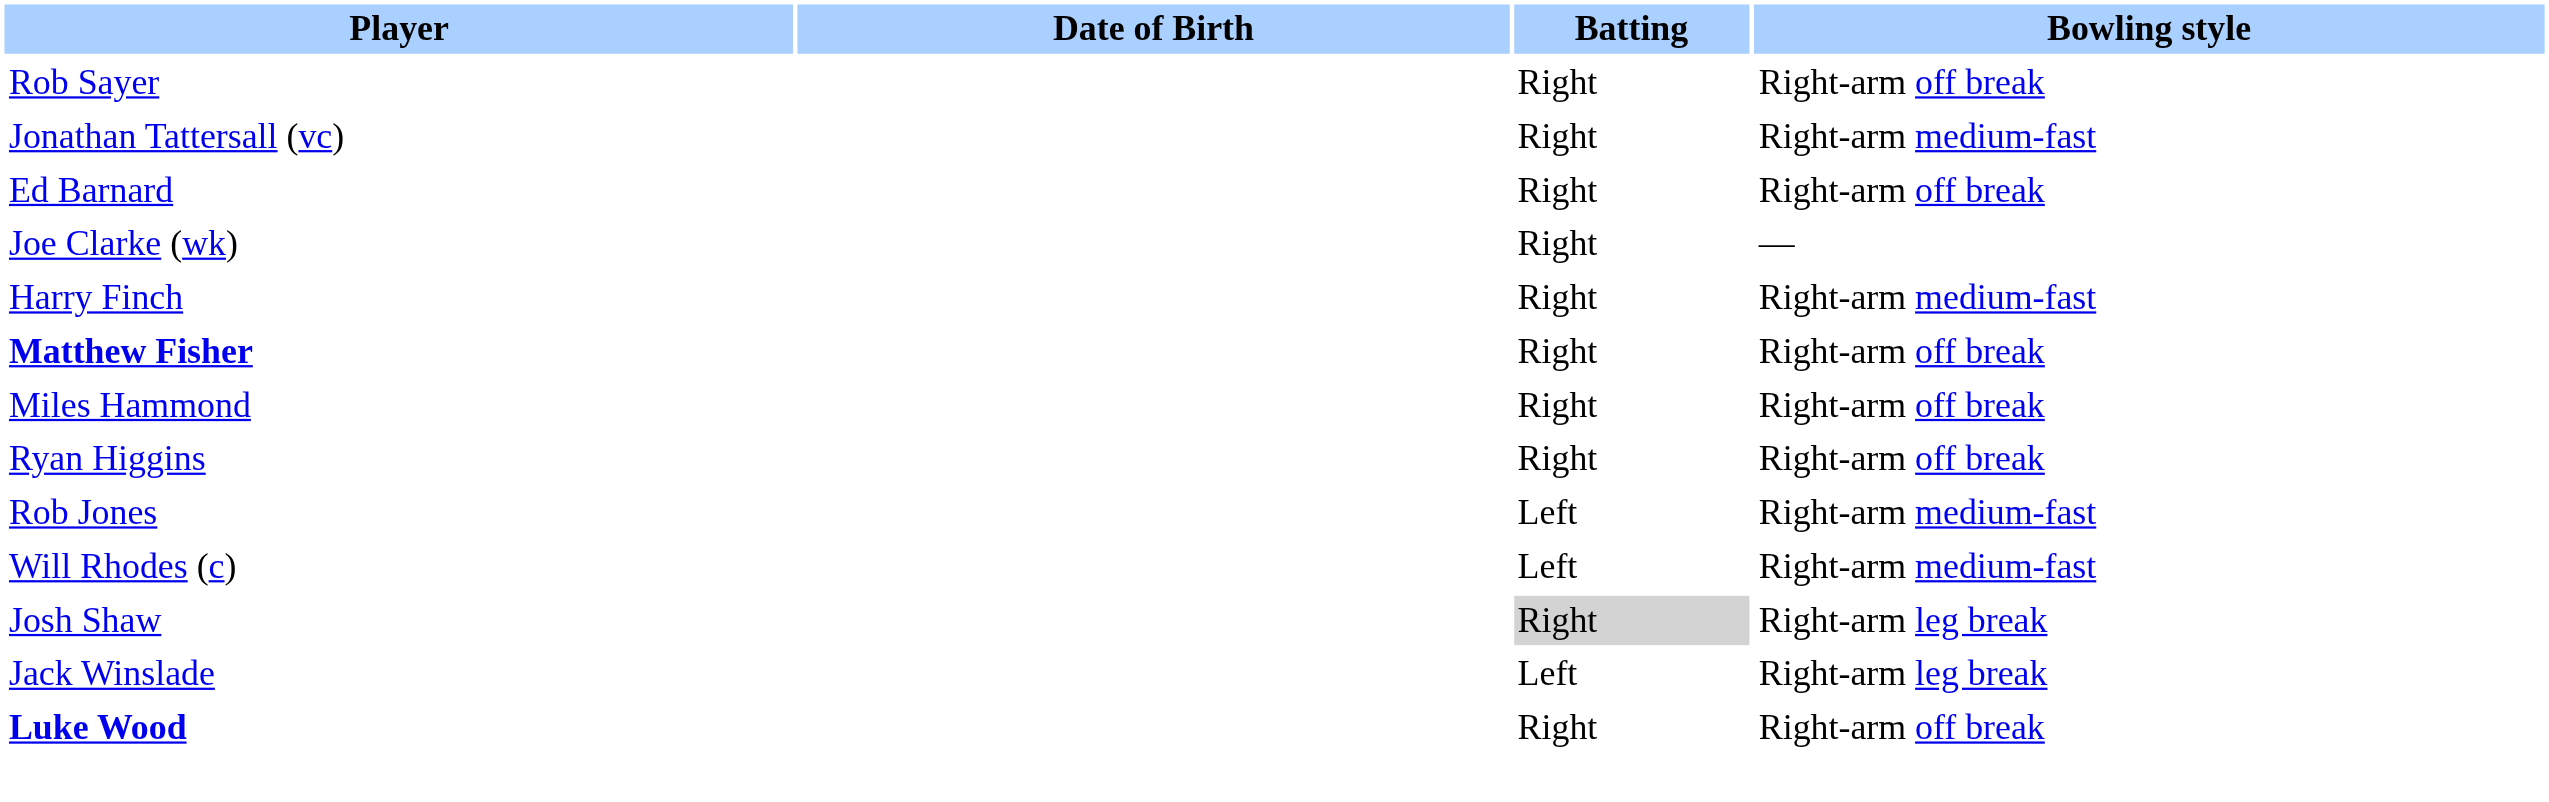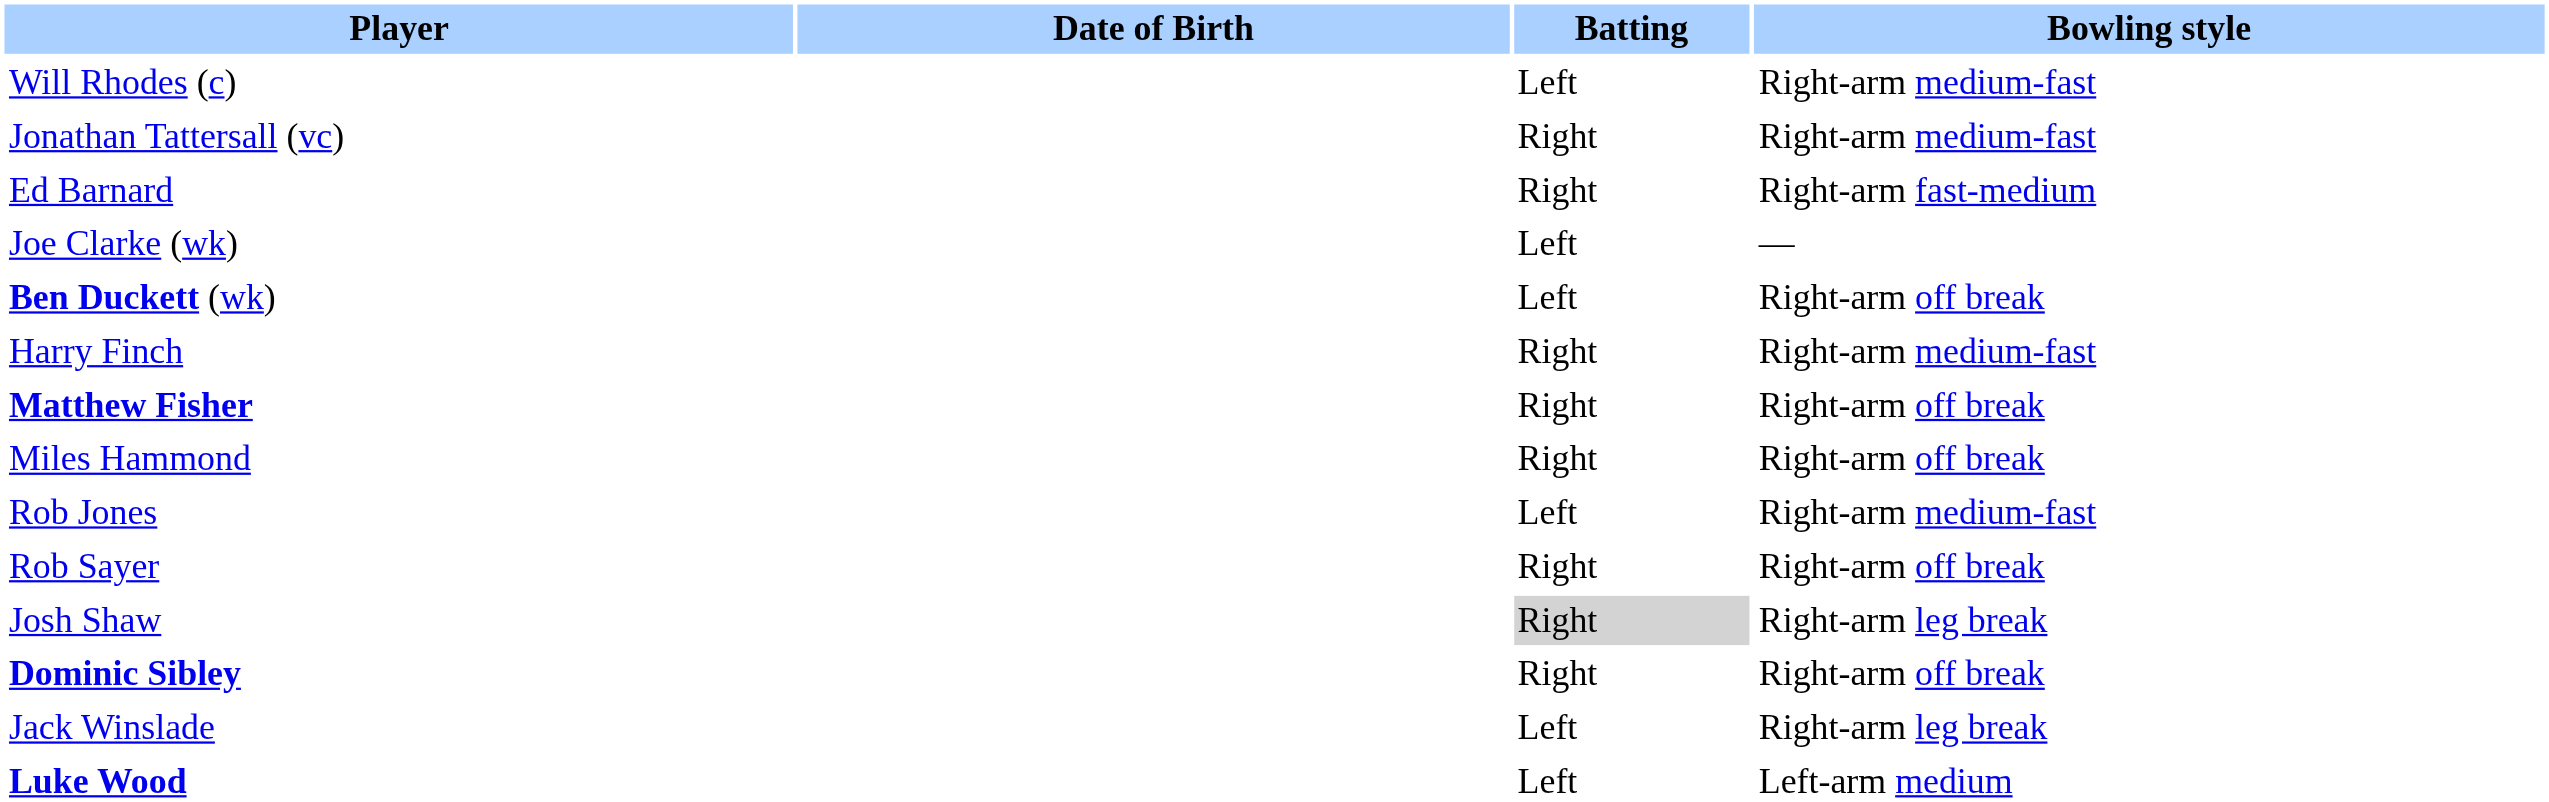 <table border="0" cellspacing="2" cellpadding="2" style="width:90%;">
 <tr style="background:#aad0ff;">
 <th width=20%>Player</th>
 <th width=18%>Date of Birth</th>
 <th width=6%>Batting</th>
 <th width=20%>Bowling style</th>
 </tr>
 <tr>
-<td><a href='#'>Rob Sayer</a></td>
+<td><a href='#'>Will Rhodes</a> (<a href='#'>c</a>)</td>
 <td></td>
-<td>Right</td>
-<td>Right-arm <a href='#'>off break</a></td>
+<td>Left</td>
+<td>Right-arm <a href='#'>medium-fast</a></td>
 </tr>
 <tr>
 <td><a href='#'>Jonathan Tattersall</a> (<a href='#'>vc</a>)</td>
 <td></td>
 <td>Right</td>
 <td>Right-arm <a href='#'>medium-fast</a></td>
 </tr>
 <tr>
 <td><a href='#'>Ed Barnard</a></td>
 <td></td>
 <td>Right</td>
-<td>Right-arm <a href='#'>off break</a></td>
+<td>Right-arm <a href='#'>fast-medium</a></td>
 </tr>
 <tr>
 <td><a href='#'>Joe Clarke</a> (<a href='#'>wk</a>)</td>
 <td></td>
-<td>Right</td>
+<td>Left</td>
 <td>—</td>
+</tr>
+<tr>
+<td><strong><a href='#'>Ben Duckett</a></strong> (<a href='#'>wk</a>)</td>
+<td></td>
+<td>Left</td>
+<td>Right-arm <a href='#'>off break</a></td>
 </tr>
 <tr>
 <td><a href='#'>Harry Finch</a></td>
 <td></td>
 <td>Right</td>
 <td>Right-arm <a href='#'>medium-fast</a></td>
 </tr>
 <tr>
 <td><strong><a href='#'>Matthew Fisher</a></strong></td>
 <td></td>
 <td>Right</td>
 <td>Right-arm <a href='#'>off break</a></td>
 </tr>
 <tr>
 <td><a href='#'>Miles Hammond</a></td>
 <td></td>
 <td>Right</td>
 <td>Right-arm <a href='#'>off break</a></td>
 </tr>
 <tr>
-<td><a href='#'>Ryan Higgins</a></td>
-<td></td>
-<td>Right</td>
-<td>Right-arm <a href='#'>off break</a></td>
-</tr>
-<tr>
 <td><a href='#'>Rob Jones</a></td>
 <td></td>
 <td>Left</td>
 <td>Right-arm <a href='#'>medium-fast</a></td>
 </tr>
 <tr>
-<td><a href='#'>Will Rhodes</a> (<a href='#'>c</a>)</td>
+<td><a href='#'>Rob Sayer</a></td>
 <td></td>
-<td>Left</td>
-<td>Right-arm <a href='#'>medium-fast</a></td>
+<td>Right</td>
+<td>Right-arm <a href='#'>off break</a></td>
 </tr>
 <tr>
 <td><a href='#'>Josh Shaw</a></td>
 <td></td>
 <td style="background: lightgrey;">Right</td>
 <td>Right-arm <a href='#'>leg break</a></td>
+</tr>
+<tr>
+<td><strong><a href='#'>Dominic Sibley</a></strong></td>
+<td></td>
+<td>Right</td>
+<td>Right-arm <a href='#'>off break</a></td>
 </tr>
 <tr>
 <td><a href='#'>Jack Winslade</a></td>
 <td></td>
 <td>Left</td>
 <td>Right-arm <a href='#'>leg break</a></td>
 </tr>
 <tr>
 <td><strong><a href='#'>Luke Wood</a></strong></td>
 <td></td>
-<td>Right</td>
-<td>Right-arm <a href='#'>off break</a></td>
+<td>Left</td>
+<td>Left-arm <a href='#'>medium</a></td>
 </tr>
 </table>
